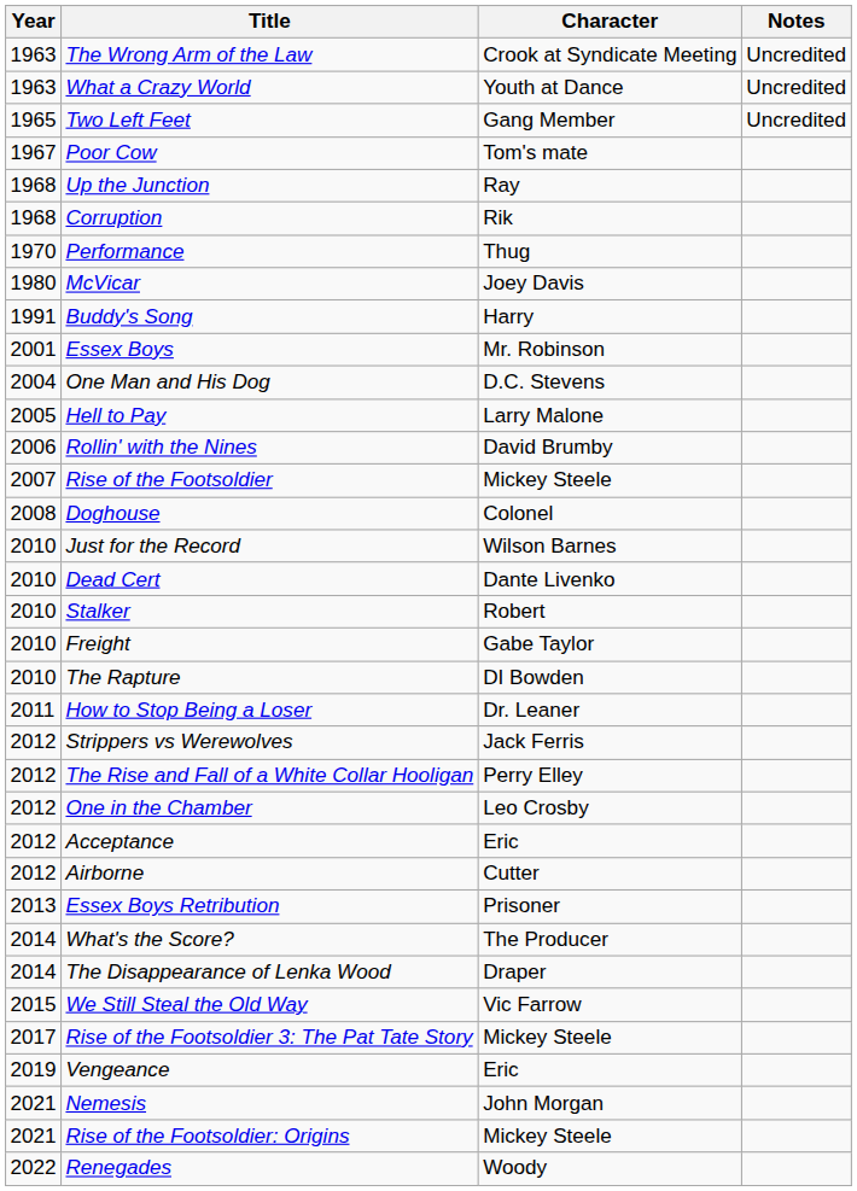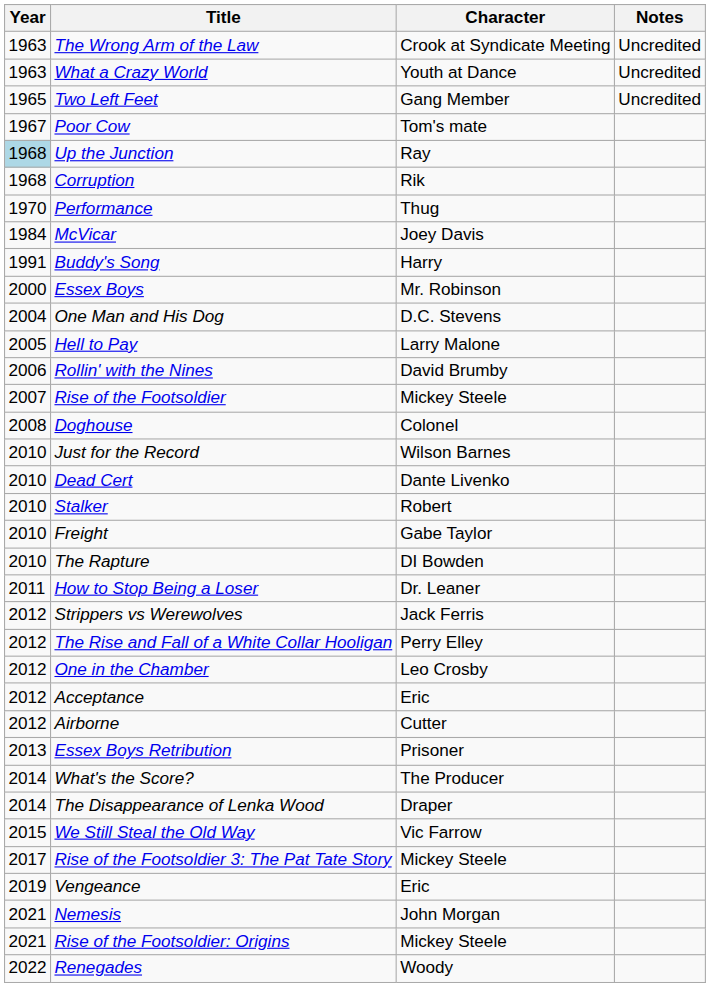 <table class="wikitable sortable">
 <tr>
 <th>Year</th>
 <th>Title</th>
 <th>Character</th>
 <th>Notes</th>
 </tr>
 <tr>
 <td>1963</td>
 <td><em><a href='#'>The Wrong Arm of the Law</a></em></td>
 <td>Crook at Syndicate Meeting</td>
 <td>Uncredited</td>
 </tr>
 <tr>
 <td>1963</td>
 <td><em><a href='#'>What a Crazy World</a></em></td>
 <td>Youth at Dance</td>
 <td>Uncredited</td>
 </tr>
 <tr>
 <td>1965</td>
 <td><em><a href='#'>Two Left Feet</a></em></td>
 <td>Gang Member</td>
 <td>Uncredited</td>
 </tr>
 <tr>
 <td>1967</td>
 <td><em><a href='#'>Poor Cow</a></em></td>
 <td>Tom's mate</td>
 <td></td>
 </tr>
 <tr>
-<td>1968</td>
+<td style="background: lightblue;">1968</td>
 <td><em><a href='#'>Up the Junction</a></em></td>
 <td>Ray</td>
 <td></td>
 </tr>
 <tr>
 <td>1968</td>
 <td><em><a href='#'>Corruption</a></em></td>
 <td>Rik</td>
 <td></td>
 </tr>
 <tr>
 <td>1970</td>
 <td><em><a href='#'>Performance</a></em></td>
 <td>Thug</td>
 <td></td>
 </tr>
 <tr>
-<td>1980</td>
+<td>1984</td>
 <td><em><a href='#'>McVicar</a></em></td>
 <td>Joey Davis</td>
 <td></td>
 </tr>
 <tr>
 <td>1991</td>
 <td><em><a href='#'>Buddy's Song</a></em></td>
 <td>Harry</td>
 <td></td>
 </tr>
 <tr>
-<td>2001</td>
+<td>2000</td>
 <td><em><a href='#'>Essex Boys</a></em></td>
 <td>Mr. Robinson</td>
 <td></td>
 </tr>
 <tr>
 <td>2004</td>
 <td><em>One Man and His Dog</em></td>
 <td>D.C. Stevens</td>
 <td></td>
 </tr>
 <tr>
 <td>2005</td>
 <td><em><a href='#'>Hell to Pay</a></em></td>
 <td>Larry Malone</td>
 <td></td>
 </tr>
 <tr>
 <td>2006</td>
 <td><em><a href='#'>Rollin' with the Nines</a></em></td>
 <td>David Brumby</td>
 <td></td>
 </tr>
 <tr>
 <td>2007</td>
 <td><em><a href='#'>Rise of the Footsoldier</a></em></td>
 <td>Mickey Steele</td>
 <td></td>
 </tr>
 <tr>
 <td>2008</td>
 <td><em><a href='#'>Doghouse</a></em></td>
 <td>Colonel</td>
 <td></td>
 </tr>
 <tr>
 <td>2010</td>
 <td><em>Just for the Record</em></td>
 <td>Wilson Barnes</td>
 <td></td>
 </tr>
 <tr>
 <td>2010</td>
 <td><em><a href='#'>Dead Cert</a></em></td>
 <td>Dante Livenko</td>
 <td></td>
 </tr>
 <tr>
 <td>2010</td>
 <td><em><a href='#'>Stalker</a></em></td>
 <td>Robert</td>
 <td></td>
 </tr>
 <tr>
 <td>2010</td>
 <td><em>Freight</em></td>
 <td>Gabe Taylor</td>
 <td></td>
 </tr>
 <tr>
 <td>2010</td>
 <td><em>The Rapture</em></td>
 <td>DI Bowden</td>
 <td></td>
 </tr>
 <tr>
 <td>2011</td>
 <td><em><a href='#'>How to Stop Being a Loser</a></em></td>
 <td>Dr. Leaner</td>
 <td></td>
 </tr>
 <tr>
 <td>2012</td>
 <td><em>Strippers vs Werewolves</em></td>
 <td>Jack Ferris</td>
 <td></td>
 </tr>
 <tr>
 <td>2012</td>
 <td><em><a href='#'>The Rise and Fall of a White Collar Hooligan</a></em></td>
 <td>Perry Elley</td>
 <td></td>
 </tr>
 <tr>
 <td>2012</td>
 <td><em><a href='#'>One in the Chamber</a></em></td>
 <td>Leo Crosby</td>
 <td></td>
 </tr>
 <tr>
 <td>2012</td>
 <td><em>Acceptance</em></td>
 <td>Eric</td>
 <td></td>
 </tr>
 <tr>
 <td>2012</td>
 <td><em>Airborne</em></td>
 <td>Cutter</td>
 <td></td>
 </tr>
 <tr>
 <td>2013</td>
 <td><em><a href='#'>Essex Boys Retribution</a></em></td>
 <td>Prisoner</td>
 <td></td>
 </tr>
 <tr>
 <td>2014</td>
 <td><em>What's the Score?</em></td>
 <td>The Producer</td>
 <td></td>
 </tr>
 <tr>
 <td>2014</td>
 <td><em>The Disappearance of Lenka Wood</em></td>
 <td>Draper</td>
 <td></td>
 </tr>
 <tr>
 <td>2015</td>
 <td><em><a href='#'>We Still Steal the Old Way</a></em></td>
 <td>Vic Farrow</td>
 <td></td>
 </tr>
 <tr>
 <td>2017</td>
 <td><em><a href='#'>Rise of the Footsoldier 3: The Pat Tate Story</a></em></td>
 <td>Mickey Steele</td>
 <td></td>
 </tr>
 <tr>
 <td>2019</td>
 <td><em>Vengeance</em></td>
 <td>Eric</td>
 <td></td>
 </tr>
 <tr>
 <td>2021</td>
 <td><em><a href='#'>Nemesis</a></em></td>
 <td>John Morgan</td>
 <td></td>
 </tr>
 <tr>
 <td>2021</td>
 <td><em><a href='#'>Rise of the Footsoldier: Origins</a></em></td>
 <td>Mickey Steele</td>
 <td></td>
 </tr>
 <tr>
 <td>2022</td>
 <td><em><a href='#'>Renegades</a></em></td>
 <td>Woody</td>
 <td></td>
 </tr>
 </table>
